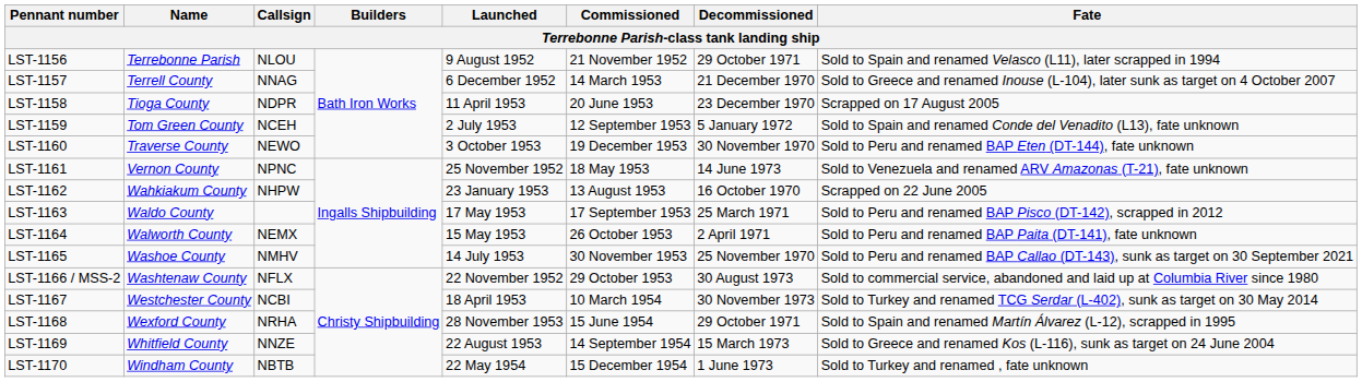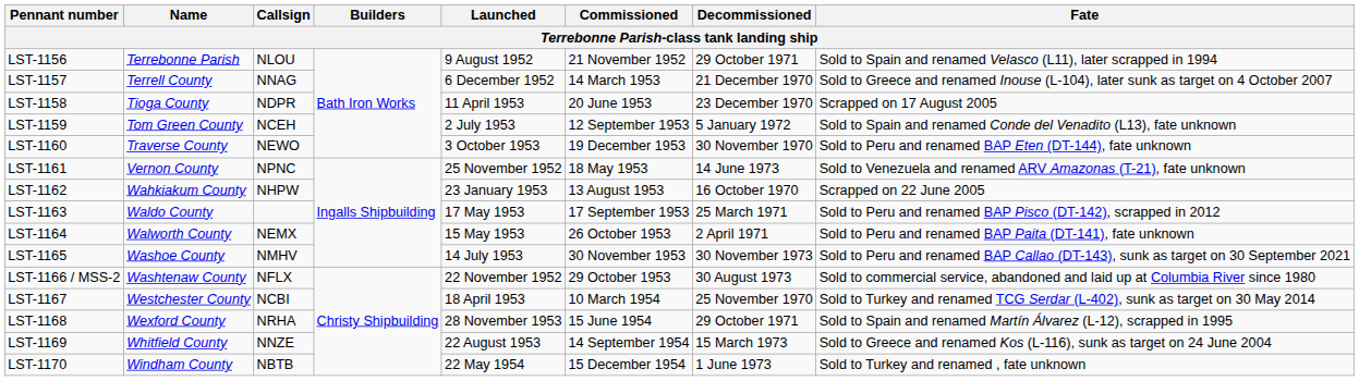 <table class="wikitable">
 <tr>
 <th>Pennant number</th>
 <th>Name</th>
 <th>Callsign</th>
 <th>Builders</th>
 <th>Launched</th>
 <th>Commissioned</th>
 <th>Decommissioned</th>
 <th>Fate</th>
 </tr>
 <tr>
 <th colspan="8"><em>Terrebonne Parish</em>-class tank landing ship</th>
 </tr>
 <tr>
 <td>LST-1156</td>
 <td><em><a href='#'>Terrebonne Parish</a></em></td>
 <td>NLOU</td>
 <td rowspan="5"><a href='#'>Bath Iron Works</a></td>
 <td>9 August 1952</td>
 <td>21 November 1952</td>
 <td>29 October 1971</td>
 <td>Sold to Spain and renamed <em>Velasco</em> (L11), later scrapped in 1994</td>
 </tr>
 <tr>
 <td>LST-1157</td>
 <td><em><a href='#'>Terrell County</a></em></td>
 <td>NNAG</td>
 <td>6 December 1952</td>
 <td>14 March 1953</td>
 <td>21 December 1970</td>
 <td>Sold to Greece and renamed <em>Inouse</em> (L-104), later sunk as target on 4 October 2007</td>
 </tr>
 <tr>
 <td>LST-1158</td>
 <td><a href='#'><em>Tioga</em> <em>County</em></a></td>
 <td>NDPR</td>
 <td>11 April 1953</td>
 <td>20 June 1953</td>
 <td>23 December 1970</td>
 <td>Scrapped on 17 August 2005</td>
 </tr>
 <tr>
 <td>LST-1159</td>
 <td><em><a href='#'>Tom Green County</a></em></td>
 <td>NCEH</td>
 <td>2 July 1953</td>
 <td>12 September 1953</td>
 <td>5 January 1972</td>
 <td>Sold to Spain and renamed <em>Conde del Venadito</em> (L13), fate unknown</td>
 </tr>
 <tr>
 <td>LST-1160</td>
 <td><em><a href='#'>Traverse County</a></em></td>
 <td>NEWO</td>
 <td>3 October 1953</td>
 <td>19 December 1953</td>
 <td>30 November 1970</td>
 <td>Sold to Peru and renamed <a href='#'>BAP <em>Eten</em> (DT-144)</a>, fate unknown</td>
 </tr>
 <tr>
 <td>LST-1161</td>
 <td><em><a href='#'>Vernon County</a></em></td>
 <td>NPNC</td>
 <td rowspan="5"><a href='#'>Ingalls Shipbuilding</a></td>
 <td>25 November 1952</td>
 <td>18 May 1953</td>
 <td>14 June 1973</td>
 <td>Sold to Venezuela and renamed <a href='#'>ARV <em>Amazonas</em> (T-21)</a>, fate unknown</td>
 </tr>
 <tr>
 <td>LST-1162</td>
 <td><em><a href='#'>Wahkiakum County</a></em></td>
 <td>NHPW</td>
 <td>23 January 1953</td>
 <td>13 August 1953</td>
 <td>16 October 1970</td>
 <td>Scrapped on 22 June 2005</td>
 </tr>
 <tr>
 <td>LST-1163</td>
 <td><em><a href='#'>Waldo County</a></em></td>
 <td></td>
 <td>17 May 1953</td>
 <td>17 September 1953</td>
 <td>25 March 1971</td>
 <td>Sold to Peru and renamed <a href='#'>BAP <em>Pisco</em> (DT-142)</a>, scrapped in 2012</td>
 </tr>
 <tr>
 <td>LST-1164</td>
 <td><em><a href='#'>Walworth County</a></em></td>
 <td>NEMX</td>
 <td>15 May 1953</td>
 <td>26 October 1953</td>
 <td>2 April 1971</td>
 <td>Sold to Peru and renamed <a href='#'>BAP <em>Paita</em> (DT-141)</a>, fate unknown</td>
 </tr>
 <tr>
 <td>LST-1165</td>
 <td><em><a href='#'>Washoe County</a></em></td>
 <td>NMHV</td>
 <td>14 July 1953</td>
 <td>30 November 1953</td>
-<td>25 November 1970</td>
+<td>30 November 1973</td>
 <td>Sold to Peru and renamed <a href='#'>BAP <em>Callao</em> (DT-143)</a>, sunk as target on 30 September 2021</td>
 </tr>
 <tr>
 <td>LST-1166 / MSS-2</td>
 <td><em><a href='#'>Washtenaw County</a></em></td>
 <td>NFLX</td>
 <td rowspan="5"><a href='#'>Christy Shipbuilding</a></td>
 <td>22 November 1952</td>
 <td>29 October 1953</td>
 <td>30 August 1973</td>
 <td>Sold to commercial service, abandoned and laid up at <a href='#'>Columbia River</a> since 1980</td>
 </tr>
 <tr>
 <td>LST-1167</td>
 <td><em><a href='#'>Westchester County</a></em></td>
 <td>NCBI</td>
 <td>18 April 1953</td>
 <td>10 March 1954</td>
-<td>30 November 1973</td>
+<td>25 November 1970</td>
 <td>Sold to Turkey and renamed <a href='#'>TCG <em>Serdar</em> (L-402)</a>, sunk as target on 30 May 2014</td>
 </tr>
 <tr>
 <td>LST-1168</td>
 <td><em><a href='#'>Wexford County</a></em></td>
 <td>NRHA</td>
 <td>28 November 1953</td>
 <td>15 June 1954</td>
 <td>29 October 1971</td>
 <td>Sold to Spain and renamed <em>Martín Álvarez</em> (L-12), scrapped in 1995</td>
 </tr>
 <tr>
 <td>LST-1169</td>
 <td><em><a href='#'>Whitfield County</a></em></td>
 <td>NNZE</td>
 <td>22 August 1953</td>
 <td>14 September 1954</td>
 <td>15 March 1973</td>
 <td>Sold to Greece and renamed <em>Kos</em> (L-116), sunk as target on 24 June 2004</td>
 </tr>
 <tr>
 <td>LST-1170</td>
 <td><em><a href='#'>Windham County</a></em></td>
 <td>NBTB</td>
 <td>22 May 1954</td>
 <td>15 December 1954</td>
 <td>1 June 1973</td>
 <td>Sold to Turkey and renamed , fate unknown</td>
 </tr>
 </table>
